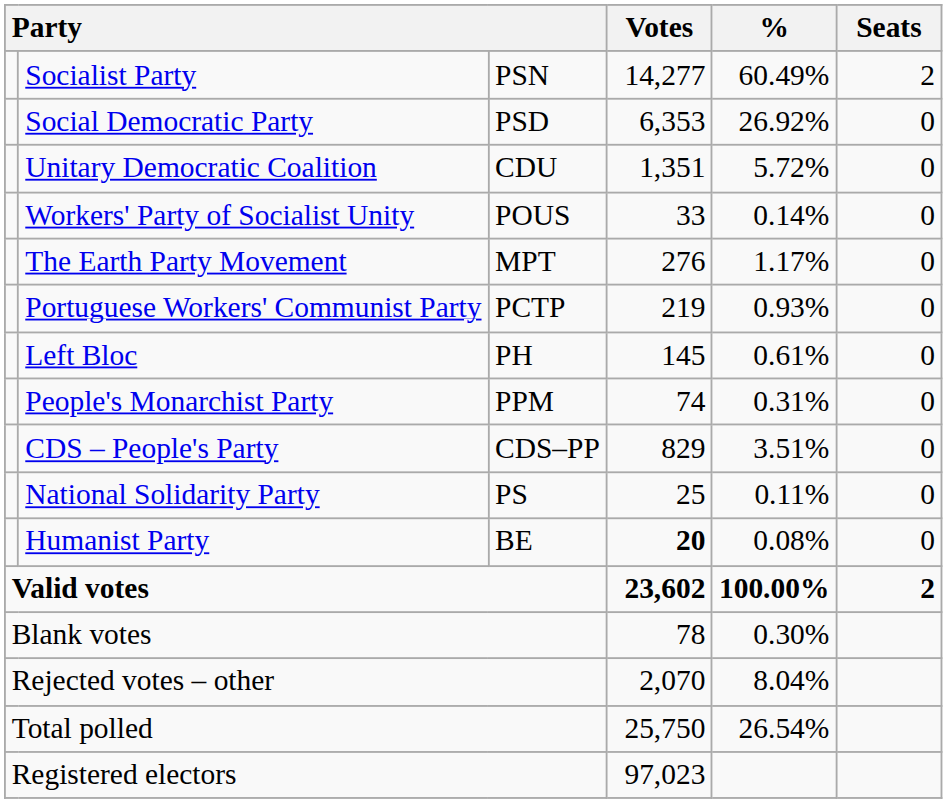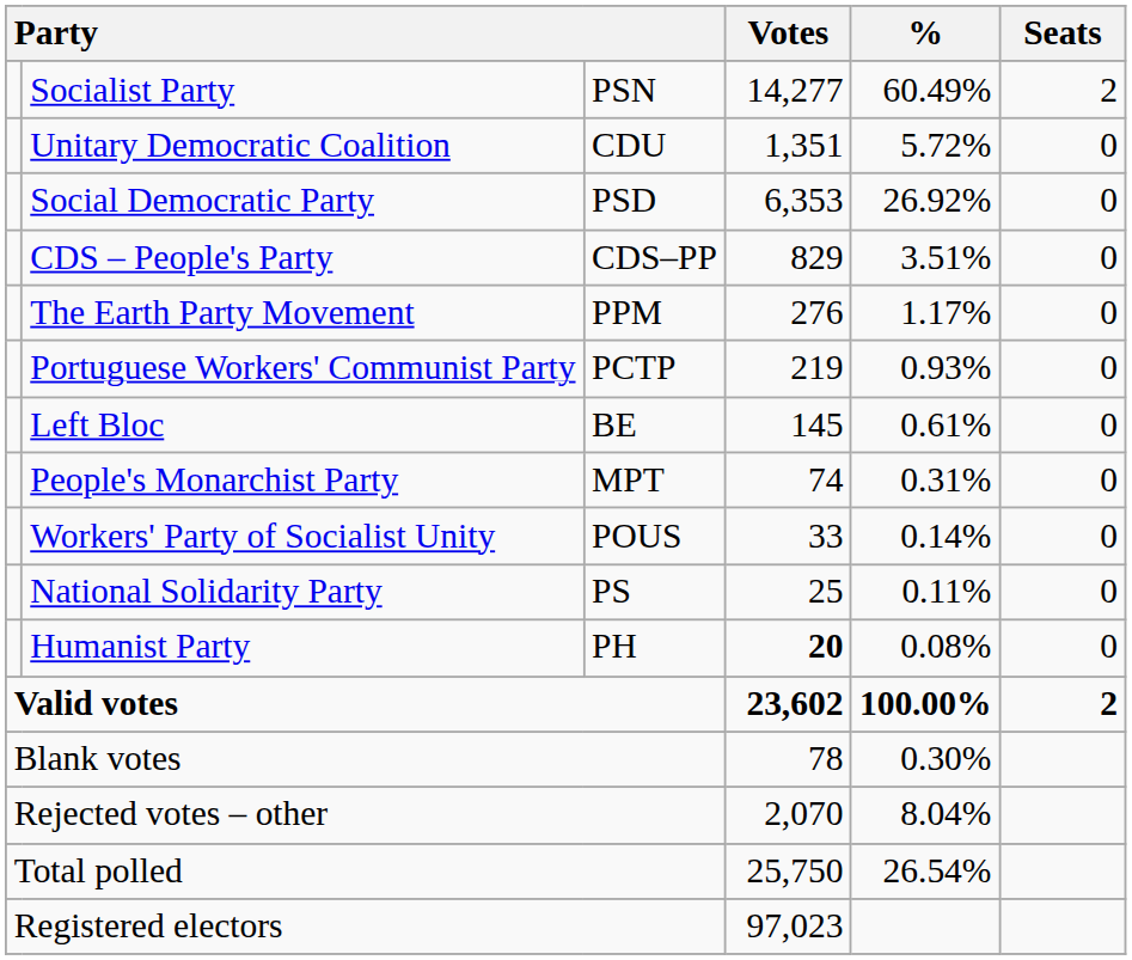 <table class="wikitable" border="1" style="text-align:right;">
 <tr>
 <th style="text-align:left;" colspan=3>Party</th>
 <th align=center width="50">Votes</th>
 <th align=center width="50">%</th>
 <th align=center width="50">Seats</th>
 </tr>
 <tr>
 <td></td>
 <td align=left><a href='#'>Socialist Party</a></td>
 <td align=left>PSN</td>
 <td>14,277</td>
 <td>60.49%</td>
 <td>2</td>
 </tr>
 <tr>
 <td></td>
+<td align=left style="white-space: nowrap;"><a href='#'>Unitary Democratic Coalition</a></td>
+<td align=left>CDU</td>
+<td>1,351</td>
+<td>5.72%</td>
+<td>0</td>
+</tr>
+<tr>
+<td></td>
 <td align=left><a href='#'>Social Democratic Party</a></td>
 <td align=left>PSD</td>
 <td>6,353</td>
 <td>26.92%</td>
 <td>0</td>
 </tr>
 <tr>
 <td></td>
-<td align=left style="white-space: nowrap;"><a href='#'>Unitary Democratic Coalition</a></td>
-<td align=left>CDU</td>
-<td>1,351</td>
-<td>5.72%</td>
-<td>0</td>
-</tr>
-<tr>
-<td></td>
-<td align=left><a href='#'>Workers' Party of Socialist Unity</a></td>
-<td align=left>POUS</td>
-<td>33</td>
-<td>0.14%</td>
+<td align=left><a href='#'>CDS – People's Party</a></td>
+<td align=left style="white-space: nowrap;">CDS–PP</td>
+<td>829</td>
+<td>3.51%</td>
 <td>0</td>
 </tr>
 <tr>
 <td></td>
 <td align=left><a href='#'>The Earth Party Movement</a></td>
-<td align=left>MPT</td>
+<td align=left>PPM</td>
 <td>276</td>
 <td>1.17%</td>
 <td>0</td>
 </tr>
 <tr>
 <td></td>
 <td align=left><a href='#'>Portuguese Workers' Communist Party</a></td>
 <td align=left>PCTP</td>
 <td>219</td>
 <td>0.93%</td>
 <td>0</td>
 </tr>
 <tr>
 <td></td>
 <td align=left><a href='#'>Left Bloc</a></td>
-<td align=left>PH</td>
+<td align=left>BE</td>
 <td>145</td>
 <td>0.61%</td>
 <td>0</td>
 </tr>
 <tr>
 <td></td>
 <td align=left><a href='#'>People's Monarchist Party</a></td>
-<td align=left>PPM</td>
+<td align=left>MPT</td>
 <td>74</td>
 <td>0.31%</td>
 <td>0</td>
 </tr>
 <tr>
 <td></td>
-<td align=left><a href='#'>CDS – People's Party</a></td>
-<td align=left style="white-space: nowrap;">CDS–PP</td>
-<td>829</td>
-<td>3.51%</td>
+<td align=left><a href='#'>Workers' Party of Socialist Unity</a></td>
+<td align=left>POUS</td>
+<td>33</td>
+<td>0.14%</td>
 <td>0</td>
 </tr>
 <tr>
 <td></td>
 <td align=left><a href='#'>National Solidarity Party</a></td>
 <td align=left>PS</td>
 <td>25</td>
 <td>0.11%</td>
 <td>0</td>
 </tr>
 <tr>
 <td></td>
 <td align=left><a href='#'>Humanist Party</a></td>
-<td align=left>BE</td>
+<td align=left>PH</td>
 <td><strong>20</strong></td>
 <td>0.08%</td>
 <td>0</td>
 </tr>
 <tr style="font-weight:bold">
 <td align=left colspan=3>Valid votes</td>
 <td>23,602</td>
 <td>100.00%</td>
 <td>2</td>
 </tr>
 <tr>
 <td align=left colspan=3>Blank votes</td>
 <td>78</td>
 <td>0.30%</td>
 <td></td>
 </tr>
 <tr>
 <td align=left colspan=3>Rejected votes – other</td>
 <td>2,070</td>
 <td>8.04%</td>
 <td></td>
 </tr>
 <tr>
 <td align=left colspan=3>Total polled</td>
 <td>25,750</td>
 <td>26.54%</td>
 <td></td>
 </tr>
 <tr>
 <td align=left colspan=3>Registered electors</td>
 <td>97,023</td>
 <td></td>
 <td></td>
 </tr>
 </table>
